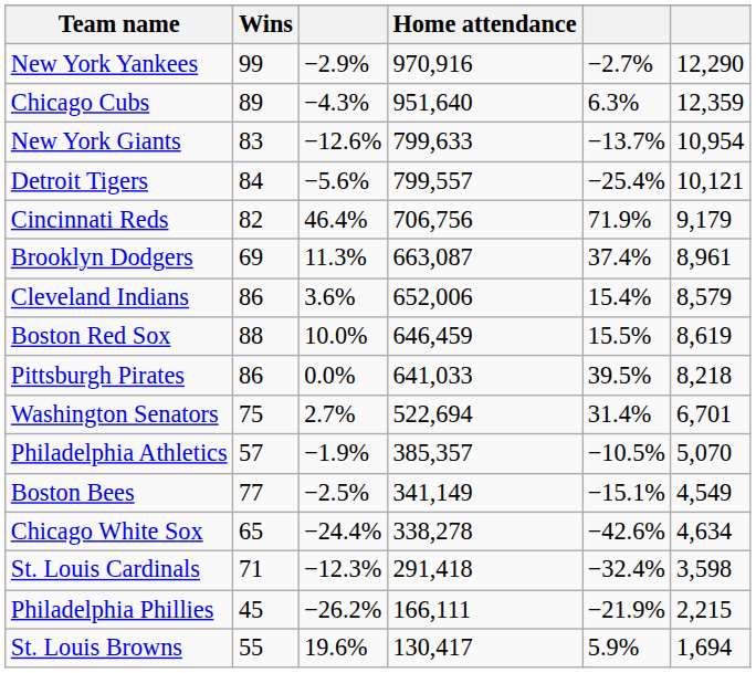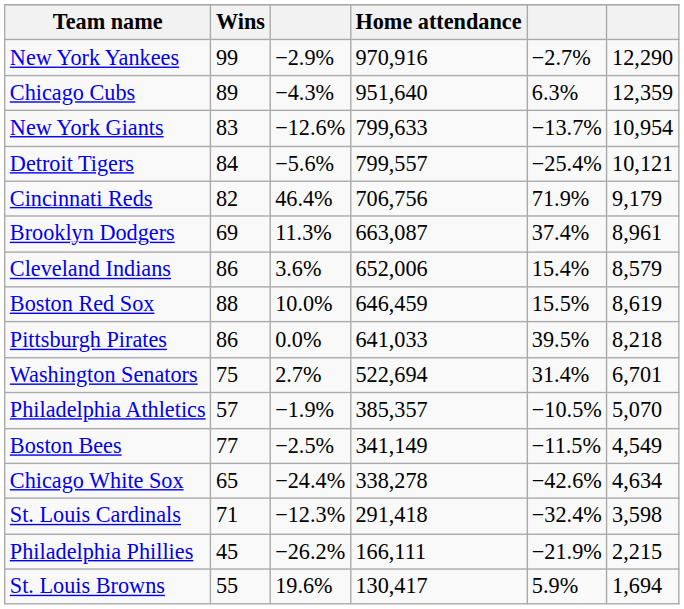 <table class="wikitable sortable">
 <tr style="text-align:center; font-size:larger;">
 </tr>
 <tr>
 <th>Team name</th>
 <th>Wins</th>
 <th></th>
 <th>Home attendance</th>
 <th></th>
 <th></th>
 </tr>
 <tr>
 <td><a href='#'>New York Yankees</a></td>
 <td>99</td>
 <td>−2.9%</td>
 <td>970,916</td>
 <td>−2.7%</td>
 <td>12,290</td>
 </tr>
 <tr>
 <td><a href='#'>Chicago Cubs</a></td>
 <td>89</td>
 <td>−4.3%</td>
 <td>951,640</td>
 <td>6.3%</td>
 <td>12,359</td>
 </tr>
 <tr>
 <td><a href='#'>New York Giants</a></td>
 <td>83</td>
 <td>−12.6%</td>
 <td>799,633</td>
 <td>−13.7%</td>
 <td>10,954</td>
 </tr>
 <tr>
 <td><a href='#'>Detroit Tigers</a></td>
 <td>84</td>
 <td>−5.6%</td>
 <td>799,557</td>
 <td>−25.4%</td>
 <td>10,121</td>
 </tr>
 <tr>
 <td><a href='#'>Cincinnati Reds</a></td>
 <td>82</td>
 <td>46.4%</td>
 <td>706,756</td>
 <td>71.9%</td>
 <td>9,179</td>
 </tr>
 <tr>
 <td><a href='#'>Brooklyn Dodgers</a></td>
 <td>69</td>
 <td>11.3%</td>
 <td>663,087</td>
 <td>37.4%</td>
 <td>8,961</td>
 </tr>
 <tr>
 <td><a href='#'>Cleveland Indians</a></td>
 <td>86</td>
 <td>3.6%</td>
 <td>652,006</td>
 <td>15.4%</td>
 <td>8,579</td>
 </tr>
 <tr>
 <td><a href='#'>Boston Red Sox</a></td>
 <td>88</td>
 <td>10.0%</td>
 <td>646,459</td>
 <td>15.5%</td>
 <td>8,619</td>
 </tr>
 <tr>
 <td><a href='#'>Pittsburgh Pirates</a></td>
 <td>86</td>
 <td>0.0%</td>
 <td>641,033</td>
 <td>39.5%</td>
 <td>8,218</td>
 </tr>
 <tr>
 <td><a href='#'>Washington Senators</a></td>
 <td>75</td>
 <td>2.7%</td>
 <td>522,694</td>
 <td>31.4%</td>
 <td>6,701</td>
 </tr>
 <tr>
 <td><a href='#'>Philadelphia Athletics</a></td>
 <td>57</td>
 <td>−1.9%</td>
 <td>385,357</td>
 <td>−10.5%</td>
 <td>5,070</td>
 </tr>
 <tr>
 <td><a href='#'>Boston Bees</a></td>
 <td>77</td>
 <td>−2.5%</td>
 <td>341,149</td>
-<td>−15.1%</td>
+<td>−11.5%</td>
 <td>4,549</td>
 </tr>
 <tr>
 <td><a href='#'>Chicago White Sox</a></td>
 <td>65</td>
 <td>−24.4%</td>
 <td>338,278</td>
 <td>−42.6%</td>
 <td>4,634</td>
 </tr>
 <tr>
 <td><a href='#'>St. Louis Cardinals</a></td>
 <td>71</td>
 <td>−12.3%</td>
 <td>291,418</td>
 <td>−32.4%</td>
 <td>3,598</td>
 </tr>
 <tr>
 <td><a href='#'>Philadelphia Phillies</a></td>
 <td>45</td>
 <td>−26.2%</td>
 <td>166,111</td>
 <td>−21.9%</td>
 <td>2,215</td>
 </tr>
 <tr>
 <td><a href='#'>St. Louis Browns</a></td>
 <td>55</td>
 <td>19.6%</td>
 <td>130,417</td>
 <td>5.9%</td>
 <td>1,694</td>
 </tr>
 </table>
